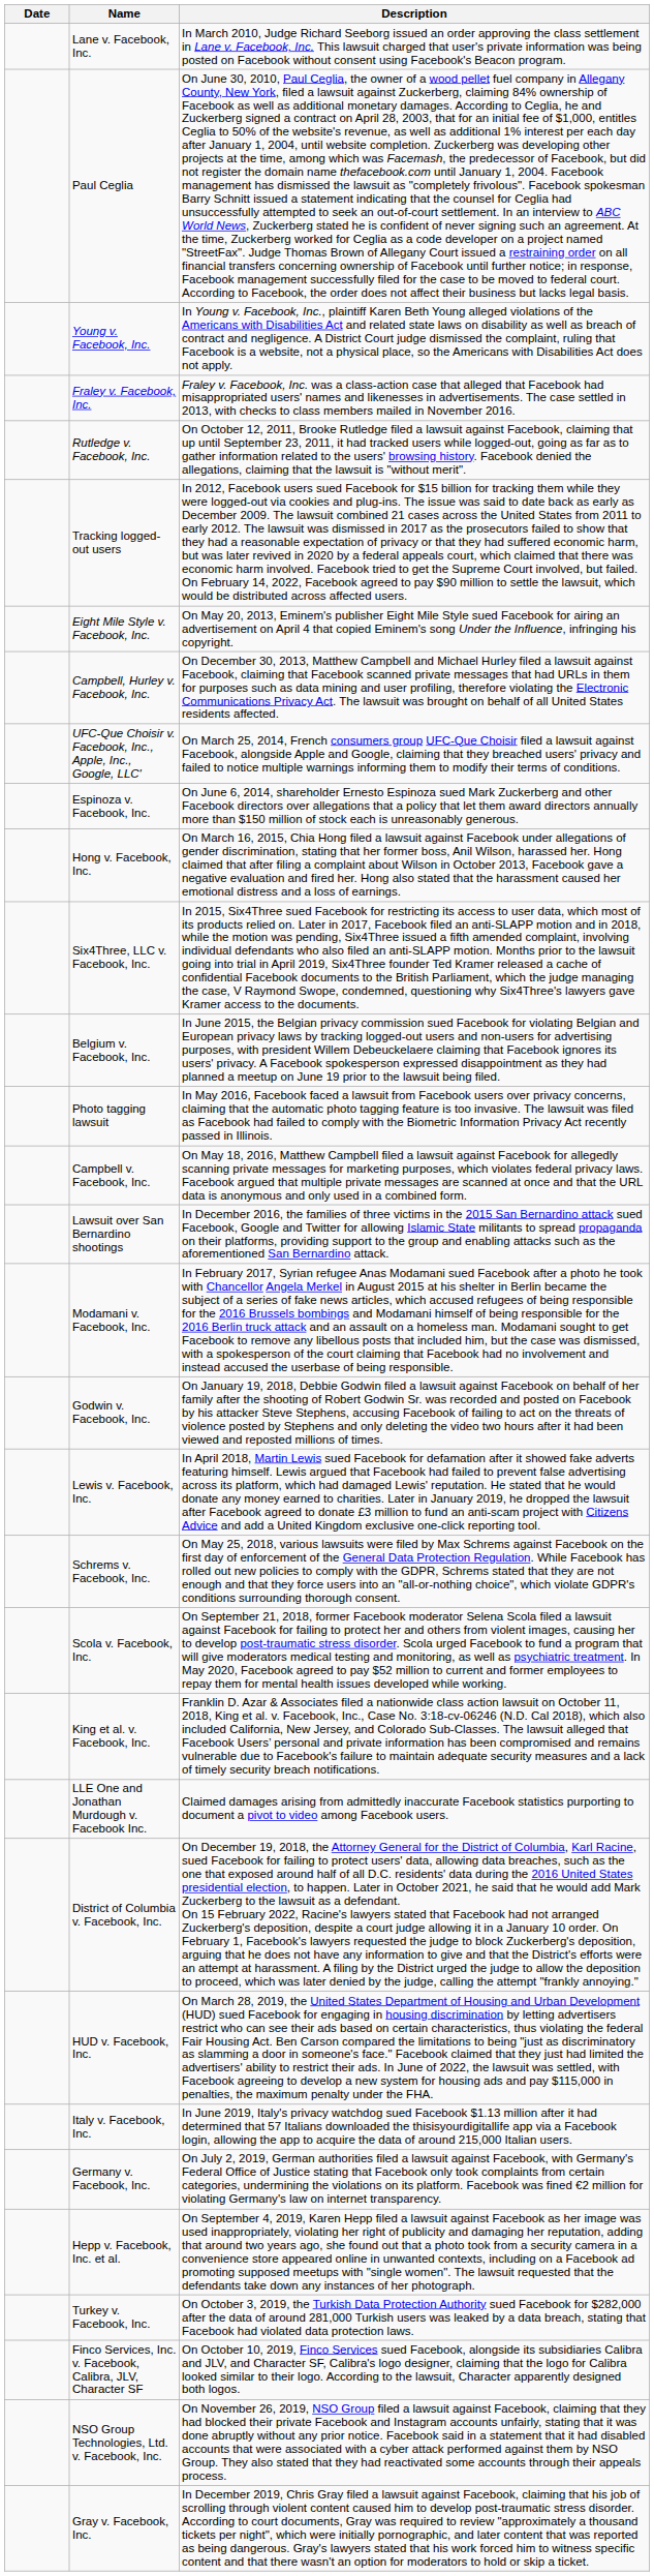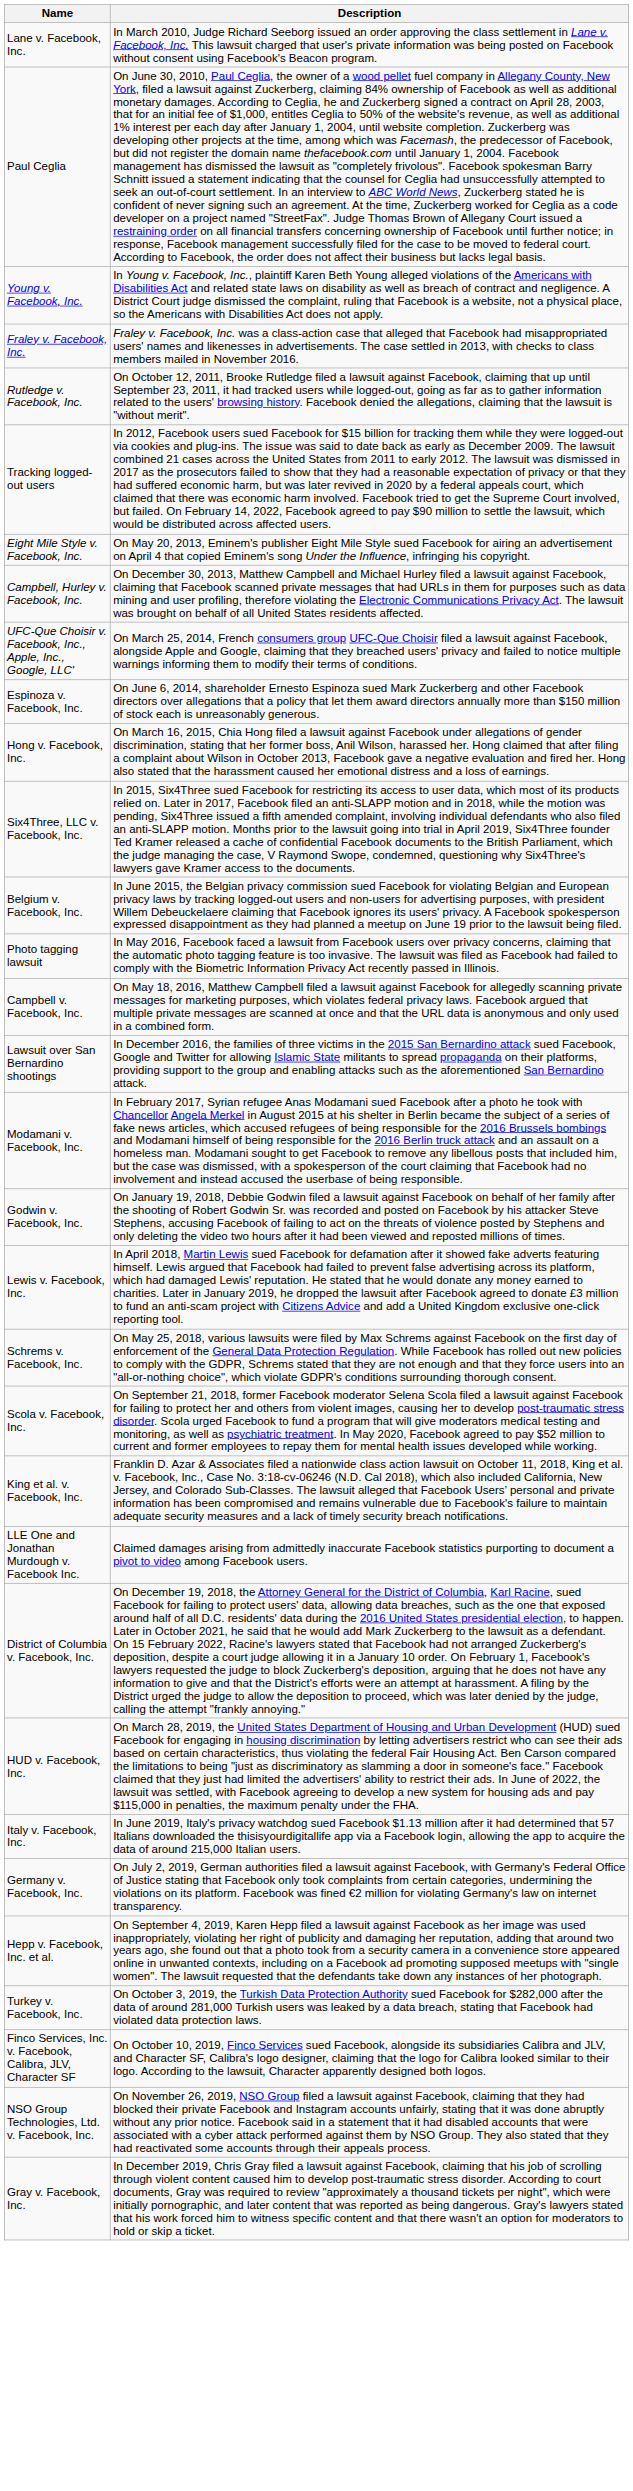 <table class="wikitable sortable">
 <tr>
-<th style="width:80px;">Date</th>
 <th style="width:140px;">Name</th>
 <th class="unsortable">Description</th>
 </tr>
 <tr>
-<td></td>
 <td>Lane v. Facebook, Inc.</td>
 <td>In March 2010, Judge Richard Seeborg issued an order approving the class settlement in <em><a href='#'>Lane v. Facebook, Inc.</a></em> This lawsuit charged that user's private information was being posted on Facebook without consent using Facebook's Beacon program.</td>
 </tr>
 <tr>
-<td></td>
 <td>Paul Ceglia</td>
 <td>On June 30, 2010, <a href='#'>Paul Ceglia</a>, the owner of a <a href='#'>wood pellet</a> fuel company in <a href='#'>Allegany County, New York</a>, filed a lawsuit against Zuckerberg, claiming 84% ownership of Facebook as well as additional monetary damages. According to Ceglia, he and Zuckerberg signed a contract on April 28, 2003, that for an initial fee of $1,000, entitles Ceglia to 50% of the website's revenue, as well as additional 1% interest per each day after January 1, 2004, until website completion. Zuckerberg was developing other projects at the time, among which was <em>Facemash</em>, the predecessor of Facebook, but did not register the domain name <em>thefacebook.com</em> until January 1, 2004. Facebook management has dismissed the lawsuit as "completely frivolous". Facebook spokesman Barry Schnitt issued a statement indicating that the counsel for Ceglia had unsuccessfully attempted to seek an out-of-court settlement. In an interview to <em><a href='#'>ABC World News</a></em>, Zuckerberg stated he is confident of never signing such an agreement. At the time, Zuckerberg worked for Ceglia as a code developer on a project named "StreetFax". Judge Thomas Brown of Allegany Court issued a <a href='#'>restraining order</a> on all financial transfers concerning ownership of Facebook until further notice; in response, Facebook management successfully filed for the case to be moved to federal court. According to Facebook, the order does not affect their business but lacks legal basis.</td>
 </tr>
 <tr>
-<td></td>
 <td><em><a href='#'>Young v. Facebook, Inc.</a></em></td>
 <td>In <em>Young v. Facebook, Inc.</em>, plaintiff Karen Beth Young alleged violations of the <a href='#'>Americans with Disabilities Act</a> and related state laws on disability as well as breach of contract and negligence. A District Court judge dismissed the complaint, ruling that Facebook is a website, not a physical place, so the Americans with Disabilities Act does not apply.</td>
 </tr>
 <tr>
-<td></td>
 <td><em><a href='#'>Fraley v. Facebook, Inc.</a></em></td>
 <td><em>Fraley v. Facebook, Inc.</em> was a class-action case that alleged that Facebook had misappropriated users' names and likenesses in advertisements. The case settled in 2013, with checks to class members mailed in November 2016.</td>
 </tr>
 <tr>
-<td></td>
 <td><em>Rutledge v. Facebook, Inc.</em></td>
 <td>On October 12, 2011, Brooke Rutledge filed a lawsuit against Facebook, claiming that up until September 23, 2011, it had tracked users while logged-out, going as far as to gather information related to the users' <a href='#'>browsing history</a>. Facebook denied the allegations, claiming that the lawsuit is "without merit".</td>
 </tr>
 <tr>
-<td></td>
 <td>Tracking logged-out users</td>
 <td>In 2012, Facebook users sued Facebook for $15 billion for tracking them while they were logged-out via cookies and plug-ins. The issue was said to date back as early as December 2009. The lawsuit combined 21 cases across the United States from 2011 to early 2012. The lawsuit was dismissed in 2017 as the prosecutors failed to show that they had a reasonable expectation of privacy or that they had suffered economic harm, but was later revived in 2020 by a federal appeals court, which claimed that there was economic harm involved. Facebook tried to get the Supreme Court involved, but failed. On February 14, 2022, Facebook agreed to pay $90 million to settle the lawsuit, which would be distributed across affected users.</td>
 </tr>
 <tr>
-<td></td>
 <td><em>Eight Mile Style v. Facebook, Inc.</em></td>
 <td>On May 20, 2013, Eminem's publisher Eight Mile Style sued Facebook for airing an advertisement on April 4 that copied Eminem's song <em>Under the Influence</em>, infringing his copyright.</td>
 </tr>
 <tr>
-<td></td>
 <td><em>Campbell, Hurley v. Facebook, Inc.</em></td>
 <td>On December 30, 2013, Matthew Campbell and Michael Hurley filed a lawsuit against Facebook, claiming that Facebook scanned private messages that had URLs in them for purposes such as data mining and user profiling, therefore violating the <a href='#'>Electronic Communications Privacy Act</a>. The lawsuit was brought on behalf of all United States residents affected.</td>
 </tr>
 <tr>
-<td></td>
 <td><em>UFC-Que Choisir v. Facebook, Inc., Apple, Inc., Google, LLC'</td>
 <td>On March 25, 2014, French <a href='#'>consumers group</a> <a href='#'>UFC-Que Choisir</a> filed a lawsuit against Facebook, alongside Apple and Google, claiming that they breached users' privacy and failed to notice multiple warnings informing them to modify their terms of conditions.</td>
 </tr>
 <tr>
-<td></td>
 <td></em>Espinoza v. Facebook, Inc.<em></td>
 <td>On June 6, 2014, shareholder Ernesto Espinoza sued Mark Zuckerberg and other Facebook directors over allegations that a policy that let them award directors annually more than $150 million of stock each is unreasonably generous.</td>
 </tr>
 <tr>
-<td></td>
 <td></em>Hong v. Facebook, Inc.<em></td>
 <td>On March 16, 2015, Chia Hong filed a lawsuit against Facebook under allegations of gender discrimination, stating that her former boss, Anil Wilson, harassed her. Hong claimed that after filing a complaint about Wilson in October 2013, Facebook gave a negative evaluation and fired her. Hong also stated that the harassment caused her emotional distress and a loss of earnings.</td>
 </tr>
 <tr>
-<td></td>
 <td></em>Six4Three, LLC v. Facebook, Inc.<em></td>
 <td>In 2015, Six4Three sued Facebook for restricting its access to user data, which most of its products relied on. Later in 2017, Facebook filed an anti-SLAPP motion and in 2018, while the motion was pending, Six4Three issued a fifth amended complaint, involving individual defendants who also filed an anti-SLAPP motion. Months prior to the lawsuit going into trial in April 2019, Six4Three founder Ted Kramer released a cache of confidential Facebook documents to the British Parliament, which the judge managing the case, V Raymond Swope, condemned, questioning why Six4Three's lawyers gave Kramer access to the documents.</td>
 </tr>
 <tr>
-<td></td>
 <td></em>Belgium v. Facebook, Inc.<em></td>
 <td>In June 2015, the Belgian privacy commission sued Facebook for violating Belgian and European privacy laws by tracking logged-out users and non-users for advertising purposes, with president Willem Debeuckelaere claiming that Facebook ignores its users' privacy. A Facebook spokesperson expressed disappointment as they had planned a meetup on June 19 prior to the lawsuit being filed.</td>
 </tr>
 <tr>
-<td></td>
 <td>Photo tagging lawsuit</td>
 <td>In May 2016, Facebook faced a lawsuit from Facebook users over privacy concerns, claiming that the automatic photo tagging feature is too invasive. The lawsuit was filed as Facebook had failed to comply with the Biometric Information Privacy Act recently passed in Illinois.</td>
 </tr>
 <tr>
-<td></td>
 <td></em>Campbell v. Facebook, Inc.<em></td>
 <td>On May 18, 2016, Matthew Campbell filed a lawsuit against Facebook for allegedly scanning private messages for marketing purposes, which violates federal privacy laws. Facebook argued that multiple private messages are scanned at once and that the URL data is anonymous and only used in a combined form.</td>
 </tr>
 <tr>
-<td></td>
 <td>Lawsuit over San Bernardino shootings</td>
 <td>In December 2016, the families of three victims in the <a href='#'>2015 San Bernardino attack</a> sued Facebook, Google and Twitter for allowing <a href='#'>Islamic State</a> militants to spread <a href='#'>propaganda</a> on their platforms, providing support to the group and enabling attacks such as the aforementioned <a href='#'>San Bernardino</a> attack.</td>
 </tr>
 <tr>
-<td></td>
 <td></em>Modamani v. Facebook, Inc.<em></td>
 <td>In February 2017, Syrian refugee Anas Modamani sued Facebook after a photo he took with <a href='#'>Chancellor</a> <a href='#'>Angela Merkel</a> in August 2015 at his shelter in Berlin became the subject of a series of fake news articles, which accused refugees of being responsible for the <a href='#'>2016 Brussels bombings</a> and Modamani himself of being responsible for the <a href='#'>2016 Berlin truck attack</a> and an assault on a homeless man. Modamani sought to get Facebook to remove any libellous posts that included him, but the case was dismissed, with a spokesperson of the court claiming that Facebook had no involvement and instead accused the userbase of being responsible.</td>
 </tr>
 <tr>
-<td></td>
 <td></em>Godwin v. Facebook, Inc.<em></td>
 <td>On January 19, 2018, Debbie Godwin filed a lawsuit against Facebook on behalf of her family after the shooting of Robert Godwin Sr. was recorded and posted on Facebook by his attacker Steve Stephens, accusing Facebook of failing to act on the threats of violence posted by Stephens and only deleting the video two hours after it had been viewed and reposted millions of times.</td>
 </tr>
 <tr>
-<td></td>
 <td></em>Lewis v. Facebook, Inc.<em></td>
 <td>In April 2018, <a href='#'>Martin Lewis</a> sued Facebook for defamation after it showed fake adverts featuring himself. Lewis argued that Facebook had failed to prevent false advertising across its platform, which had damaged Lewis' reputation. He stated that he would donate any money earned to charities. Later in January 2019, he dropped the lawsuit after Facebook agreed to donate £3 million to fund an anti-scam project with <a href='#'>Citizens Advice</a> and add a United Kingdom exclusive one-click reporting tool.</td>
 </tr>
 <tr>
-<td></td>
 <td></em>Schrems v. Facebook, Inc.<em></td>
 <td>On May 25, 2018, various lawsuits were filed by Max Schrems against Facebook on the first day of enforcement of the <a href='#'>General Data Protection Regulation</a>. While Facebook has rolled out new policies to comply with the GDPR, Schrems stated that they are not enough and that they force users into an "all-or-nothing choice", which violate GDPR's conditions surrounding thorough consent.</td>
 </tr>
 <tr>
-<td></td>
 <td></em>Scola v. Facebook, Inc.<em></td>
 <td>On September 21, 2018, former Facebook moderator Selena Scola filed a lawsuit against Facebook for failing to protect her and others from violent images, causing her to develop <a href='#'>post-traumatic stress disorder</a>. Scola urged Facebook to fund a program that will give moderators medical testing and monitoring, as well as <a href='#'>psychiatric treatment</a>. In May 2020, Facebook agreed to pay $52 million to current and former employees to repay them for mental health issues developed while working.</td>
 </tr>
 <tr>
-<td></td>
 <td></em>King et al. v. Facebook, Inc.<em></td>
 <td>Franklin D. Azar & Associates filed a nationwide class action lawsuit on October 11, 2018, King et al. v. Facebook, Inc., Case No. 3:18-cv-06246 (N.D. Cal 2018), which also included California, New Jersey, and Colorado Sub-Classes. The lawsuit alleged that Facebook Users’ personal and private information has been compromised and remains vulnerable due to Facebook's failure to maintain adequate security measures and a lack of timely security breach notifications.</td>
 </tr>
 <tr>
-<td></td>
 <td></em>LLE One and Jonathan Murdough v. Facebook Inc.<em></td>
 <td>Claimed damages arising from admittedly inaccurate Facebook statistics purporting to document a <a href='#'>pivot to video</a> among Facebook users.</td>
 </tr>
 <tr>
-<td></td>
 <td></em>District of Columbia v. Facebook, Inc.<em></td>
 <td>On December 19, 2018, the <a href='#'>Attorney General for the District of Columbia</a>, <a href='#'>Karl Racine</a>, sued Facebook for failing to protect users' data, allowing data breaches, such as the one that exposed around half of all D.C. residents' data during the <a href='#'>2016 United States presidential election</a>, to happen. Later in October 2021, he said that he would add Mark Zuckerberg to the lawsuit as a defendant.<br>On 15 February 2022, Racine's lawyers stated that Facebook had not arranged Zuckerberg's deposition, despite a court judge allowing it in a January 10 order. On February 1, Facebook's lawyers requested the judge to block Zuckerberg's deposition, arguing that he does not have any information to give and that the District's efforts were an attempt at harassment. A filing by the District urged the judge to allow the deposition to proceed, which was later denied by the judge, calling the attempt "frankly annoying."</td>
 </tr>
 <tr>
-<td></td>
 <td></em>HUD v. Facebook, Inc.<em></td>
 <td>On March 28, 2019, the <a href='#'>United States Department of Housing and Urban Development</a> (HUD) sued Facebook for engaging in <a href='#'>housing discrimination</a> by letting advertisers restrict who can see their ads based on certain characteristics, thus violating the federal Fair Housing Act. Ben Carson compared the limitations to being "just as discriminatory as slamming a door in someone's face." Facebook claimed that they just had limited the advertisers' ability to restrict their ads. In June of 2022, the lawsuit was settled, with Facebook agreeing to develop a new system for housing ads and pay $115,000 in penalties, the maximum penalty under the FHA.</td>
 </tr>
 <tr>
-<td></td>
 <td></em>Italy v. Facebook, Inc.<em></td>
 <td>In June 2019, Italy's privacy watchdog sued Facebook $1.13 million after it had determined that 57 Italians downloaded the thisisyourdigitallife app via a Facebook login, allowing the app to acquire the data of around 215,000 Italian users.</td>
 </tr>
 <tr>
-<td></td>
 <td></em>Germany v. Facebook, Inc.<em></td>
 <td>On July 2, 2019, German authorities filed a lawsuit against Facebook, with Germany's Federal Office of Justice stating that Facebook only took complaints from certain categories, undermining the violations on its platform. Facebook was fined €2 million for violating Germany's law on internet transparency.</td>
 </tr>
 <tr>
-<td></td>
 <td></em>Hepp v. Facebook, Inc. et al.<em></td>
 <td>On September 4, 2019, Karen Hepp filed a lawsuit against Facebook as her image was used inappropriately, violating her right of publicity and damaging her reputation, adding that around two years ago, she found out that a photo took from a security camera in a convenience store appeared online in unwanted contexts, including on a Facebook ad promoting supposed meetups with "single women". The lawsuit requested that the defendants take down any instances of her photograph.</td>
 </tr>
 <tr>
-<td></td>
 <td></em>Turkey v. Facebook, Inc.<em></td>
 <td>On October 3, 2019, the <a href='#'>Turkish Data Protection Authority</a> sued Facebook for $282,000 after the data of around 281,000 Turkish users was leaked by a data breach, stating that Facebook had violated data protection laws.</td>
 </tr>
 <tr>
-<td></td>
 <td></em>Finco Services, Inc. v. Facebook, Calibra, JLV, Character SF<em></td>
 <td>On October 10, 2019, <a href='#'>Finco Services</a> sued Facebook, alongside its subsidiaries Calibra and JLV, and Character SF, Calibra's logo designer, claiming that the logo for Calibra looked similar to their logo. According to the lawsuit, Character apparently designed both logos.</td>
 </tr>
 <tr>
-<td></td>
 <td></em>NSO Group Technologies, Ltd. v. Facebook, Inc.<em></td>
 <td>On November 26, 2019, <a href='#'>NSO Group</a> filed a lawsuit against Facebook, claiming that they had blocked their private Facebook and Instagram accounts unfairly, stating that it was done abruptly without any prior notice. Facebook said in a statement that it had disabled accounts that were associated with a cyber attack performed against them by NSO Group. They also stated that they had reactivated some accounts through their appeals process.</td>
 </tr>
 <tr>
-<td></td>
 <td></em>Gray v. Facebook, Inc.<em></td>
 <td>In December 2019, Chris Gray filed a lawsuit against Facebook, claiming that his job of scrolling through violent content caused him to develop post-traumatic stress disorder. According to court documents, Gray was required to review "approximately a thousand tickets per night", which were initially pornographic, and later content that was reported as being dangerous. Gray's lawyers stated that his work forced him to witness specific content and that there wasn't an option for moderators to hold or skip a ticket.</td>
 </tr>
 </table>
